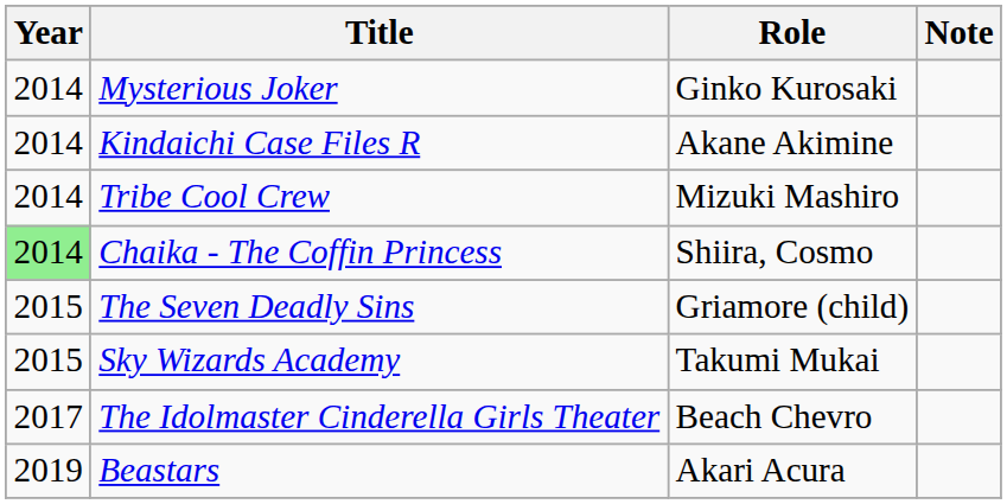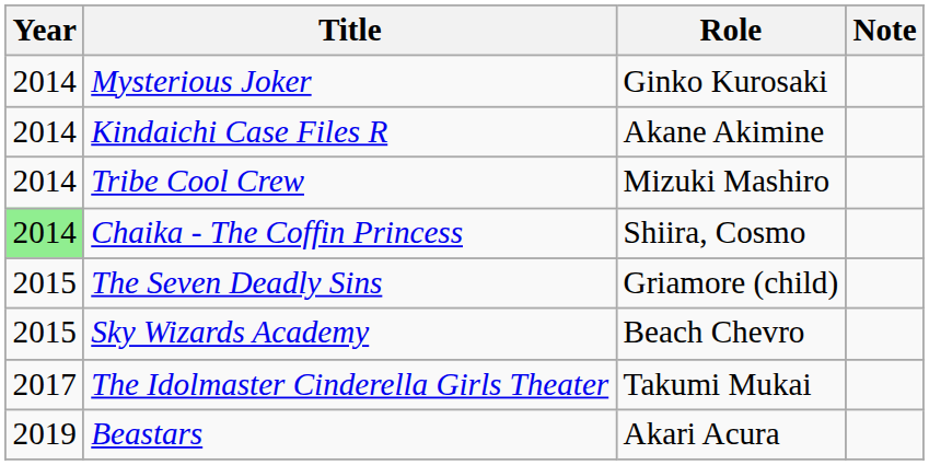 <table class="wikitable">
 <tr>
 <th>Year</th>
 <th>Title</th>
 <th>Role</th>
 <th>Note</th>
 </tr>
 <tr>
 <td>2014</td>
 <td><em><a href='#'>Mysterious Joker</a></em></td>
 <td>Ginko Kurosaki</td>
 <td></td>
 </tr>
 <tr>
 <td>2014</td>
 <td><em><a href='#'>Kindaichi Case Files R</a></em></td>
 <td>Akane Akimine</td>
 <td></td>
 </tr>
 <tr>
 <td>2014</td>
 <td><em><a href='#'>Tribe Cool Crew</a></em></td>
 <td>Mizuki Mashiro</td>
 <td></td>
 </tr>
 <tr>
 <td style="background: lightgreen;">2014</td>
 <td><em><a href='#'>Chaika - The Coffin Princess</a></em></td>
 <td>Shiira, Cosmo</td>
 <td></td>
 </tr>
 <tr>
 <td>2015</td>
 <td><em><a href='#'>The Seven Deadly Sins</a></em></td>
 <td>Griamore (child)</td>
 <td></td>
 </tr>
 <tr>
 <td>2015</td>
 <td><em><a href='#'>Sky Wizards Academy</a></em></td>
-<td>Takumi Mukai</td>
+<td>Beach Chevro</td>
 <td></td>
 </tr>
 <tr>
 <td>2017</td>
 <td><em><a href='#'>The Idolmaster Cinderella Girls Theater</a></em></td>
-<td>Beach Chevro</td>
+<td>Takumi Mukai</td>
 <td></td>
 </tr>
 <tr>
 <td>2019</td>
 <td><em><a href='#'>Beastars</a></em></td>
 <td>Akari Acura</td>
 <td></td>
 </tr>
 </table>
